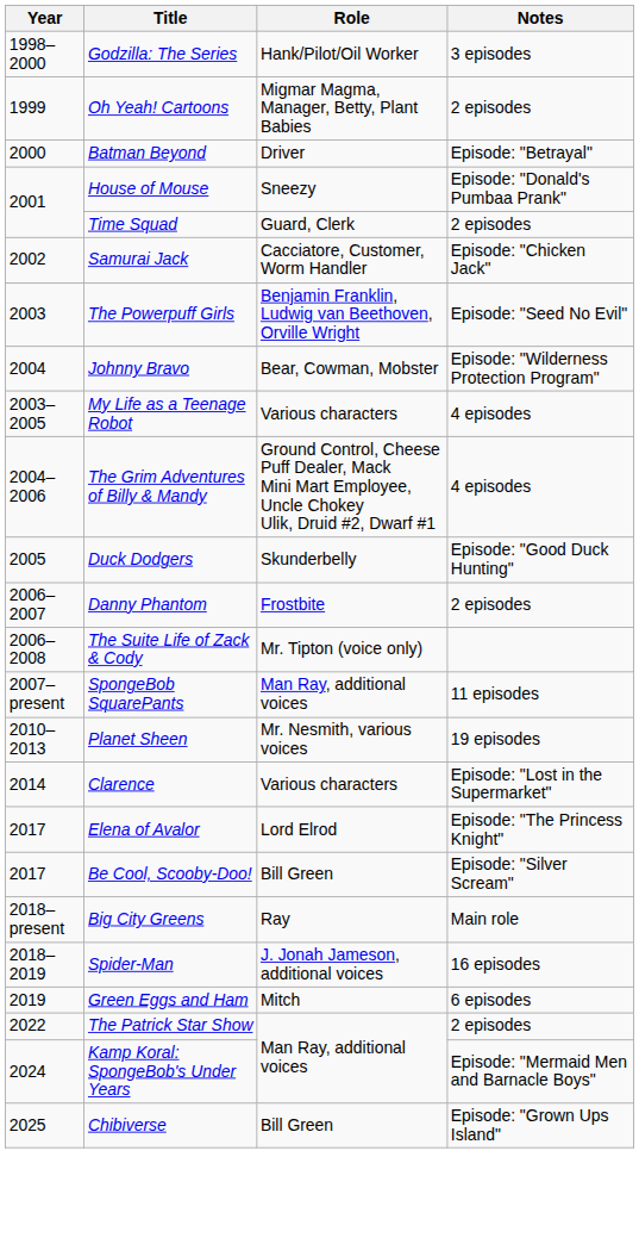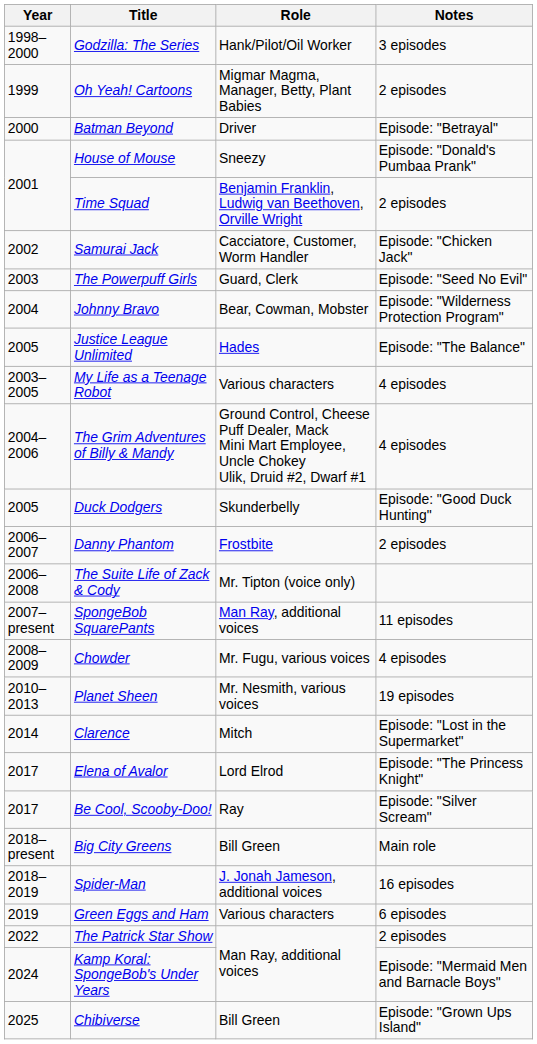 <table class="wikitable sortable">
 <tr>
 <th>Year</th>
 <th>Title</th>
 <th>Role</th>
 <th>Notes</th>
 </tr>
 <tr>
 <td>1998–2000</td>
 <td><em><a href='#'>Godzilla: The Series</a></em></td>
 <td>Hank/Pilot/Oil Worker</td>
 <td>3 episodes</td>
 </tr>
 <tr>
 <td>1999</td>
 <td><em><a href='#'>Oh Yeah! Cartoons</a></em></td>
 <td>Migmar Magma, Manager, Betty, Plant Babies</td>
 <td>2 episodes</td>
 </tr>
 <tr>
 <td>2000</td>
 <td><em><a href='#'>Batman Beyond</a></em></td>
 <td>Driver</td>
 <td>Episode: "Betrayal"</td>
 </tr>
 <tr>
 <td rowspan="2">2001</td>
 <td><em><a href='#'>House of Mouse</a></em></td>
 <td>Sneezy</td>
 <td>Episode: "Donald's Pumbaa Prank"</td>
 </tr>
 <tr>
 <td><em><a href='#'>Time Squad</a></em></td>
-<td>Guard, Clerk</td>
+<td><a href='#'>Benjamin Franklin</a>, <a href='#'>Ludwig van Beethoven</a>,<br> <a href='#'>Orville Wright</a></td>
 <td>2 episodes</td>
 </tr>
 <tr>
 <td>2002</td>
 <td><em><a href='#'>Samurai Jack</a></em></td>
 <td>Cacciatore, Customer, Worm Handler</td>
 <td>Episode: "Chicken Jack"</td>
 </tr>
 <tr>
 <td>2003</td>
 <td><em><a href='#'>The Powerpuff Girls</a></em></td>
-<td><a href='#'>Benjamin Franklin</a>, <a href='#'>Ludwig van Beethoven</a>,<br> <a href='#'>Orville Wright</a></td>
+<td>Guard, Clerk</td>
 <td>Episode: "Seed No Evil"</td>
 </tr>
 <tr>
 <td>2004</td>
 <td><em><a href='#'>Johnny Bravo</a></em></td>
 <td>Bear, Cowman, Mobster</td>
 <td>Episode: "Wilderness Protection Program"</td>
+</tr>
+<tr>
+<td>2005</td>
+<td><em><a href='#'>Justice League Unlimited</a></em></td>
+<td><a href='#'>Hades</a></td>
+<td>Episode: "The Balance"</td>
 </tr>
 <tr>
 <td>2003–2005</td>
 <td><em><a href='#'>My Life as a Teenage Robot</a></em></td>
 <td>Various characters</td>
 <td>4 episodes</td>
 </tr>
 <tr>
 <td>2004–2006</td>
 <td><em><a href='#'>The Grim Adventures of Billy & Mandy</a></em></td>
 <td>Ground Control, Cheese Puff Dealer, Mack <br> Mini Mart Employee, Uncle Chokey <br> Ulik, Druid #2, Dwarf #1</td>
 <td>4 episodes</td>
 </tr>
 <tr>
 <td>2005</td>
 <td><a href='#'><em>Duck Dodgers</em></a></td>
 <td>Skunderbelly</td>
 <td>Episode: "Good Duck Hunting"</td>
 </tr>
 <tr>
 <td>2006–2007</td>
 <td><em><a href='#'>Danny Phantom</a></em></td>
 <td><a href='#'>Frostbite</a></td>
 <td>2 episodes</td>
 </tr>
 <tr>
 <td>2006–2008</td>
 <td><em><a href='#'>The Suite Life of Zack & Cody</a></em></td>
 <td>Mr. Tipton (voice only)</td>
 <td></td>
 </tr>
 <tr>
 <td>2007–present</td>
 <td><em><a href='#'>SpongeBob SquarePants</a></em></td>
 <td><a href='#'>Man Ray</a>, additional voices</td>
 <td>11 episodes</td>
 </tr>
 <tr>
+<td>2008–2009</td>
+<td><em><a href='#'>Chowder</a></em></td>
+<td>Mr. Fugu, various voices</td>
+<td>4 episodes</td>
+</tr>
+<tr>
 <td>2010–2013</td>
 <td><em><a href='#'>Planet Sheen</a></em></td>
 <td>Mr. Nesmith, various voices</td>
 <td>19 episodes</td>
 </tr>
 <tr>
 <td>2014</td>
 <td><em><a href='#'>Clarence</a></em></td>
-<td>Various characters</td>
+<td>Mitch</td>
 <td>Episode: "Lost in the Supermarket"</td>
 </tr>
 <tr>
 <td>2017</td>
 <td><em><a href='#'>Elena of Avalor</a></em></td>
 <td>Lord Elrod</td>
 <td>Episode: "The Princess Knight"</td>
 </tr>
 <tr>
 <td>2017</td>
 <td><em><a href='#'>Be Cool, Scooby-Doo!</a></em></td>
-<td>Bill Green</td>
+<td>Ray</td>
 <td>Episode: "Silver Scream"</td>
 </tr>
 <tr>
 <td>2018–present</td>
 <td><em><a href='#'>Big City Greens</a></em></td>
-<td>Ray</td>
+<td>Bill Green</td>
 <td>Main role</td>
 </tr>
 <tr>
 <td>2018–2019</td>
 <td><em><a href='#'>Spider-Man</a></em></td>
 <td><a href='#'>J. Jonah Jameson</a>, additional voices</td>
 <td>16 episodes</td>
 </tr>
 <tr>
 <td>2019</td>
 <td><em><a href='#'>Green Eggs and Ham</a></em></td>
-<td>Mitch</td>
+<td>Various characters</td>
 <td>6 episodes</td>
 </tr>
 <tr>
 <td>2022</td>
 <td><em><a href='#'>The Patrick Star Show</a></em></td>
 <td rowspan="2">Man Ray, additional voices</td>
 <td>2 episodes</td>
 </tr>
 <tr>
 <td>2024</td>
 <td><em><a href='#'>Kamp Koral: SpongeBob's Under Years</a></em></td>
 <td>Episode: "Mermaid Men and Barnacle Boys"</td>
 </tr>
 <tr>
 <td>2025</td>
 <td><em><a href='#'>Chibiverse</a></em></td>
 <td>Bill Green</td>
 <td>Episode: "Grown Ups Island"</td>
 </tr>
 </table>
